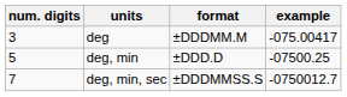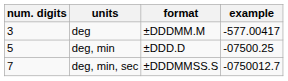 <table class="wikitable">
 <tr ---->
 <th>num. digits</th>
 <th>units</th>
 <th>format</th>
 <th>example</th>
 </tr>
 <tr ---->
 <td>3</td>
 <td>deg</td>
 <td>±DDDMM.M</td>
-<td>-075.00417</td>
+<td>-577.00417</td>
 </tr>
 <tr ---->
 <td>5</td>
 <td>deg, min</td>
 <td>±DDD.D</td>
 <td>-07500.25</td>
 </tr>
 <tr ---->
 <td>7</td>
 <td>deg, min, sec</td>
 <td>±DDDMMSS.S</td>
 <td>-0750012.7</td>
 </tr>
 </table>
